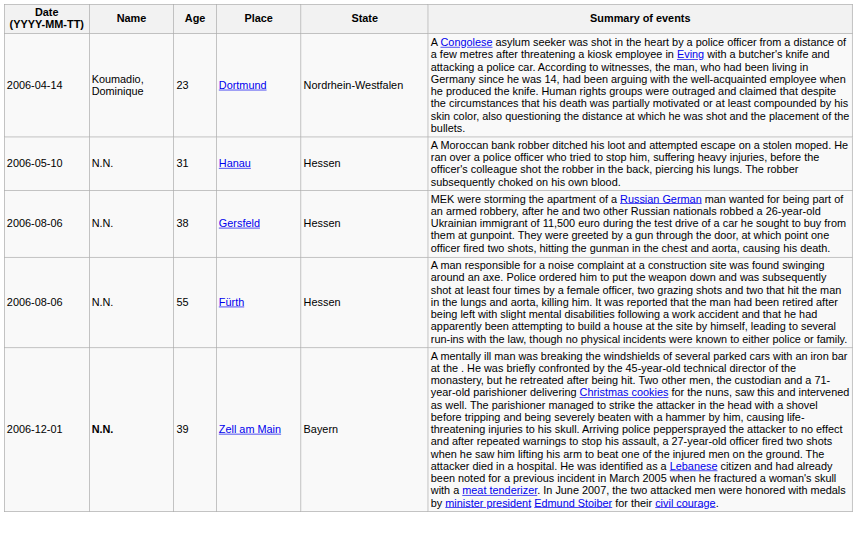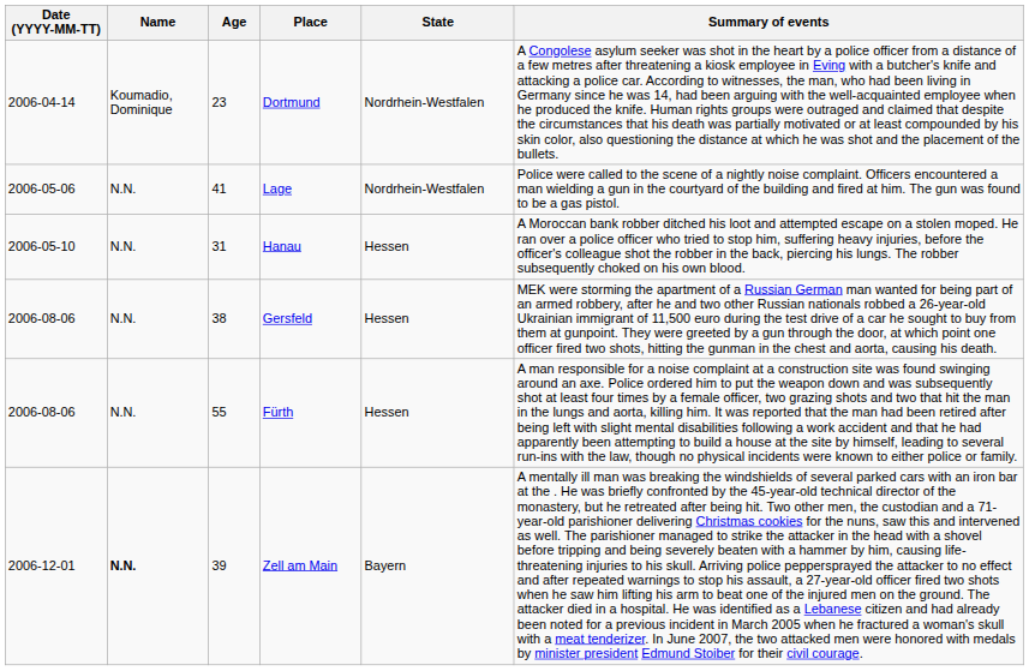 <table class="wikitable sortable static-row-numbers static-row-header-text">
 <tr>
 <th style="width:10%;">Date<br>(YYYY-MM-TT)</th>
 <th style="width:10%;">Name</th>
 <th style="width:5%;">Age</th>
 <th style="width:10%;">Place</th>
 <th style="width:15%;">State</th>
 <th style="width:50%;">Summary of events</th>
 </tr>
 <tr>
 <td>2006-04-14</td>
 <td>Koumadio, Dominique</td>
 <td>23</td>
 <td><a href='#'>Dortmund</a></td>
 <td>Nordrhein-Westfalen</td>
 <td>A <a href='#'>Congolese</a> asylum seeker was shot in the heart by a police officer from a distance of a few metres after threatening a kiosk employee in <a href='#'>Eving</a> with a butcher's knife and attacking a police car. According to witnesses, the man, who had been living in Germany since he was 14, had been arguing with the well-acquainted employee when he produced the knife. Human rights groups were outraged and claimed that despite the circumstances that his death was partially motivated or at least compounded by his skin color, also questioning the distance at which he was shot and the placement of the bullets.</td>
+</tr>
+<tr>
+<td>2006-05-06</td>
+<td>N.N.</td>
+<td>41</td>
+<td><a href='#'>Lage</a></td>
+<td>Nordrhein-Westfalen</td>
+<td>Police were called to the scene of a nightly noise complaint. Officers encountered a man wielding a gun in the courtyard of the building and fired at him. The gun was found to be a gas pistol.</td>
 </tr>
 <tr>
 <td>2006-05-10</td>
 <td>N.N.</td>
 <td>31</td>
 <td><a href='#'>Hanau</a></td>
 <td>Hessen</td>
 <td>A Moroccan bank robber ditched his loot and attempted escape on a stolen moped. He ran over a police officer who tried to stop him, suffering heavy injuries, before the officer's colleague shot the robber in the back, piercing his lungs. The robber subsequently choked on his own blood.</td>
 </tr>
 <tr>
 <td>2006-08-06</td>
 <td>N.N.</td>
 <td>38</td>
 <td><a href='#'>Gersfeld</a></td>
 <td>Hessen</td>
 <td>MEK were storming the apartment of a <a href='#'>Russian German</a> man wanted for being part of an armed robbery, after he and two other Russian nationals robbed a 26-year-old Ukrainian immigrant of 11,500 euro during the test drive of a car he sought to buy from them at gunpoint. They were greeted by a gun through the door, at which point one officer fired two shots, hitting the gunman in the chest and aorta, causing his death.</td>
 </tr>
 <tr>
 <td>2006-08-06</td>
 <td>N.N.</td>
 <td>55</td>
 <td><a href='#'>Fürth</a></td>
 <td>Hessen</td>
 <td>A man responsible for a noise complaint at a construction site was found swinging around an axe. Police ordered him to put the weapon down and was subsequently shot at least four times by a female officer, two grazing shots and two that hit the man in the lungs and aorta, killing him. It was reported that the man had been retired after being left with slight mental disabilities following a work accident and that he had apparently been attempting to build a house at the site by himself, leading to several run-ins with the law, though no physical incidents were known to either police or family.</td>
 </tr>
 <tr>
 <td>2006-12-01</td>
 <td><strong>N.N.</strong></td>
 <td>39</td>
 <td><a href='#'>Zell am Main</a></td>
 <td>Bayern</td>
 <td>A mentally ill man was breaking the windshields of several parked cars with an iron bar at the . He was briefly confronted by the 45-year-old technical director of the monastery, but he retreated after being hit. Two other men, the custodian and a 71-year-old parishioner delivering <a href='#'>Christmas cookies</a> for the nuns, saw this and intervened as well. The parishioner managed to strike the attacker in the head with a shovel before tripping and being severely beaten with a hammer by him, causing life-threatening injuries to his skull. Arriving police peppersprayed the attacker to no effect and after repeated warnings to stop his assault, a 27-year-old officer fired two shots when he saw him lifting his arm to beat one of the injured men on the ground. The attacker died in a hospital. He was identified as a <a href='#'>Lebanese</a> citizen and had already been noted for a previous incident in March 2005 when he fractured a woman's skull with a <a href='#'>meat tenderizer</a>. In June 2007, the two attacked men were honored with medals by <a href='#'>minister president</a> <a href='#'>Edmund Stoiber</a> for their <a href='#'>civil courage</a>.</td>
 </tr>
 </table>
